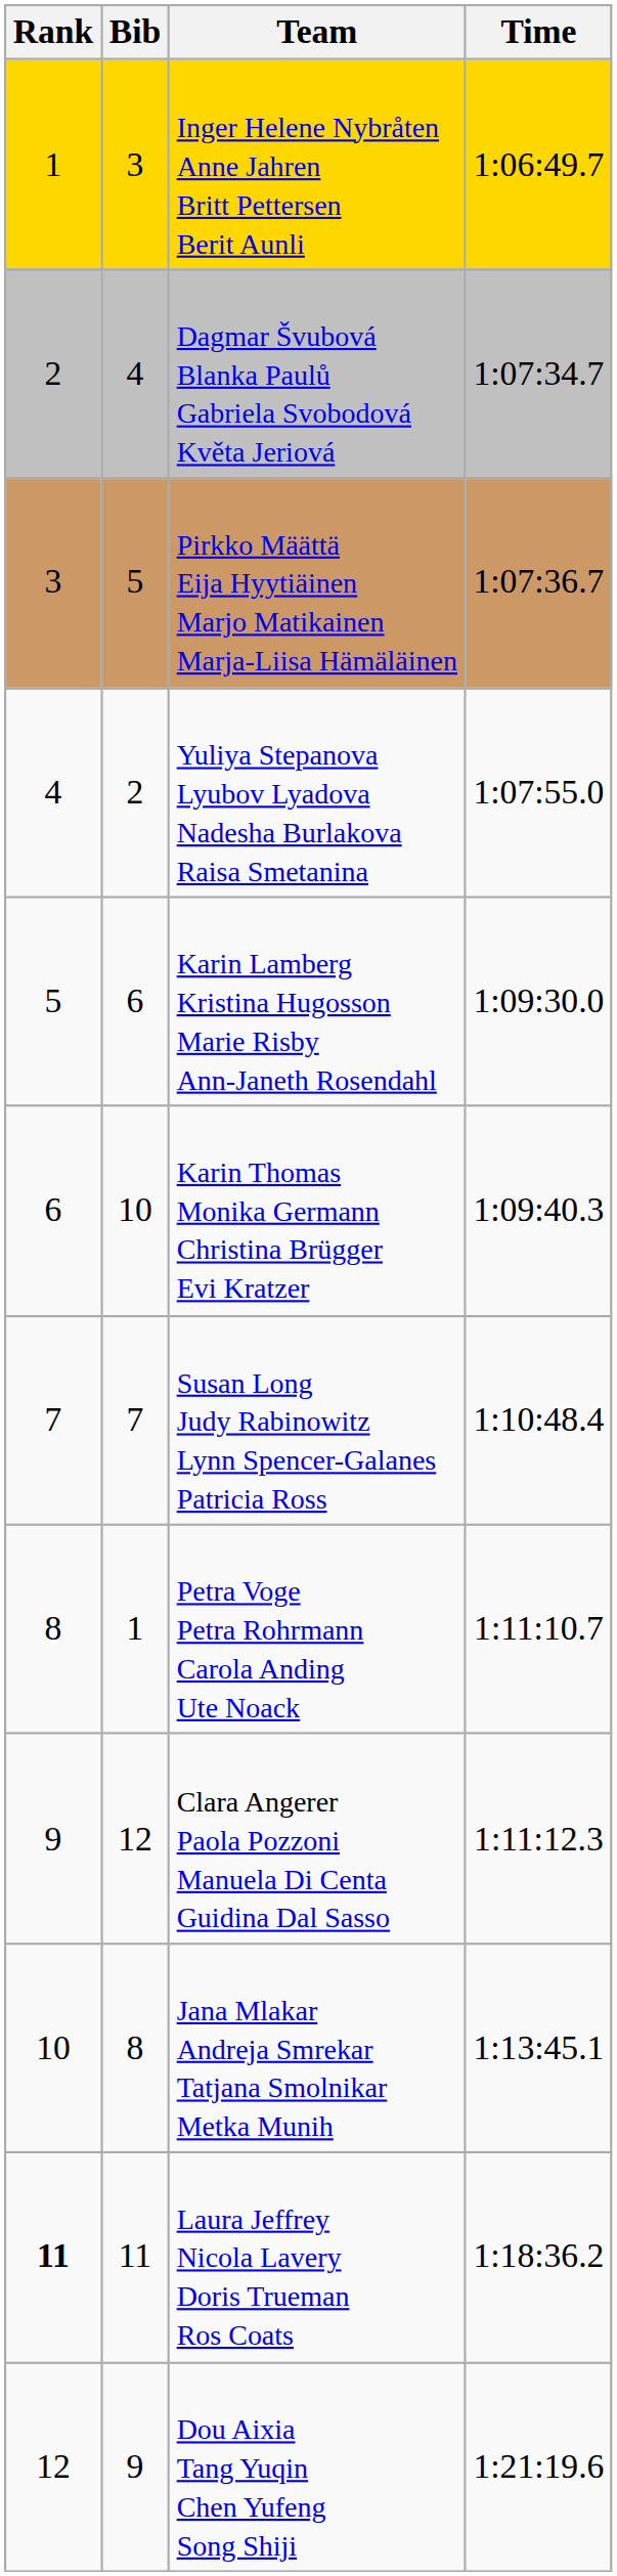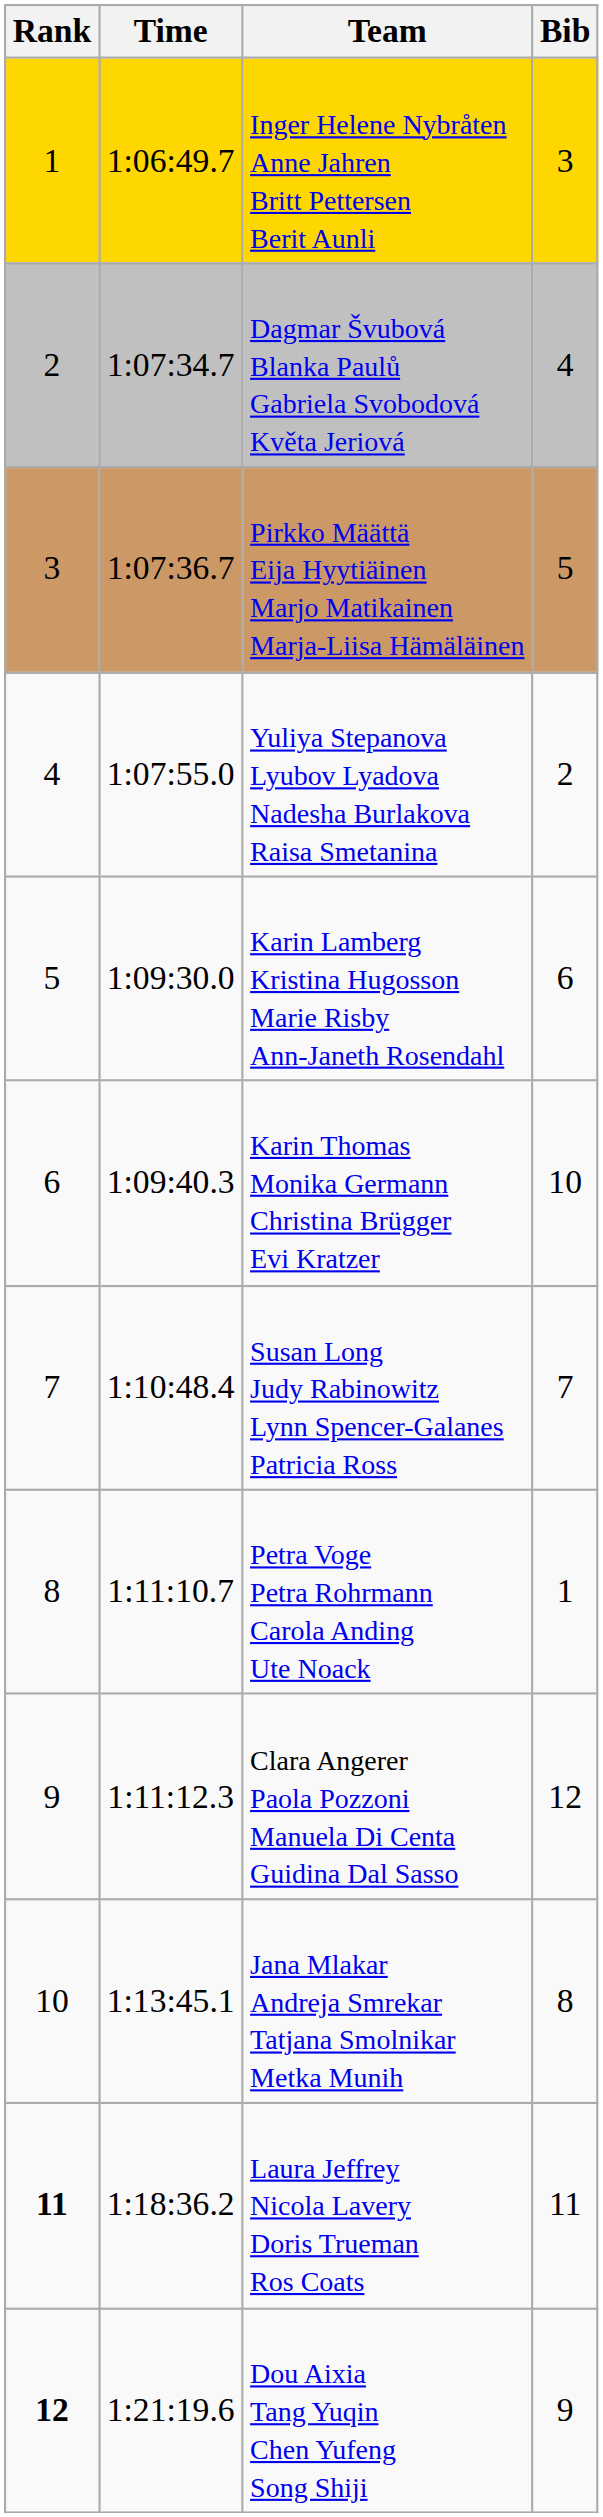 <table class="wikitable sortable" style="text-align:center">
 <tr>
 <th>Rank</th>
+<th>Time</th>
+<th>Team</th>
 <th>Bib</th>
-<th>Team</th>
-<th>Time</th>
 </tr>
 <tr bgcolor=gold>
 <td>1</td>
+<td>1:06:49.7</td>
+<td align="left"> <small><br><a href='#'>Inger Helene Nybråten</a><br><a href='#'>Anne Jahren</a><br><a href='#'>Britt Pettersen</a><br><a href='#'>Berit Aunli</a></small></td>
 <td>3</td>
-<td align="left"> <small><br><a href='#'>Inger Helene Nybråten</a><br><a href='#'>Anne Jahren</a><br><a href='#'>Britt Pettersen</a><br><a href='#'>Berit Aunli</a></small></td>
-<td>1:06:49.7</td>
 </tr>
 <tr bgcolor=silver>
 <td>2</td>
+<td>1:07:34.7</td>
+<td align="left"> <small><br><a href='#'>Dagmar Švubová</a><br> <a href='#'>Blanka Paulů</a><br><a href='#'>Gabriela Svobodová</a><br><a href='#'>Květa Jeriová</a> </small></td>
 <td>4</td>
-<td align="left"> <small><br><a href='#'>Dagmar Švubová</a><br> <a href='#'>Blanka Paulů</a><br><a href='#'>Gabriela Svobodová</a><br><a href='#'>Květa Jeriová</a> </small></td>
-<td>1:07:34.7</td>
 </tr>
 <tr bgcolor=#CC9966>
 <td>3</td>
+<td>1:07:36.7</td>
+<td align="left"> <small><br><a href='#'>Pirkko Määttä</a><br><a href='#'>Eija Hyytiäinen</a><br><a href='#'>Marjo Matikainen</a><br> <a href='#'>Marja-Liisa Hämäläinen</a></small></td>
 <td>5</td>
-<td align="left"> <small><br><a href='#'>Pirkko Määttä</a><br><a href='#'>Eija Hyytiäinen</a><br><a href='#'>Marjo Matikainen</a><br> <a href='#'>Marja-Liisa Hämäläinen</a></small></td>
-<td>1:07:36.7</td>
 </tr>
 <tr>
 <td>4</td>
+<td>1:07:55.0</td>
+<td align="left"> <small><br><a href='#'>Yuliya Stepanova</a><br><a href='#'>Lyubov Lyadova</a><br><a href='#'>Nadesha Burlakova</a><br> <a href='#'>Raisa Smetanina</a></small></td>
 <td>2</td>
-<td align="left"> <small><br><a href='#'>Yuliya Stepanova</a><br><a href='#'>Lyubov Lyadova</a><br><a href='#'>Nadesha Burlakova</a><br> <a href='#'>Raisa Smetanina</a></small></td>
-<td>1:07:55.0</td>
 </tr>
 <tr>
 <td>5</td>
+<td>1:09:30.0</td>
+<td align="left"> <small><br><a href='#'>Karin Lamberg</a><br><a href='#'>Kristina Hugosson</a><br><a href='#'>Marie Risby</a><br> <a href='#'>Ann-Janeth Rosendahl</a></small></td>
 <td>6</td>
-<td align="left"> <small><br><a href='#'>Karin Lamberg</a><br><a href='#'>Kristina Hugosson</a><br><a href='#'>Marie Risby</a><br> <a href='#'>Ann-Janeth Rosendahl</a></small></td>
-<td>1:09:30.0</td>
 </tr>
 <tr>
 <td>6</td>
+<td>1:09:40.3</td>
+<td align="left"> <small><br><a href='#'>Karin Thomas</a><br><a href='#'>Monika Germann</a><br><a href='#'>Christina Brügger</a><br> <a href='#'>Evi Kratzer</a></small></td>
 <td>10</td>
-<td align="left"> <small><br><a href='#'>Karin Thomas</a><br><a href='#'>Monika Germann</a><br><a href='#'>Christina Brügger</a><br> <a href='#'>Evi Kratzer</a></small></td>
-<td>1:09:40.3</td>
 </tr>
 <tr>
 <td>7</td>
+<td>1:10:48.4</td>
+<td align="left"> <small><br><a href='#'>Susan Long</a><br><a href='#'>Judy Rabinowitz</a><br><a href='#'>Lynn Spencer-Galanes</a><br> <a href='#'>Patricia Ross</a></small></td>
 <td>7</td>
-<td align="left"> <small><br><a href='#'>Susan Long</a><br><a href='#'>Judy Rabinowitz</a><br><a href='#'>Lynn Spencer-Galanes</a><br> <a href='#'>Patricia Ross</a></small></td>
-<td>1:10:48.4</td>
 </tr>
 <tr>
 <td>8</td>
+<td>1:11:10.7</td>
+<td align="left"> <small><br><a href='#'>Petra Voge</a><br><a href='#'>Petra Rohrmann</a><br><a href='#'>Carola Anding</a><br> <a href='#'>Ute Noack</a></small></td>
 <td>1</td>
-<td align="left"> <small><br><a href='#'>Petra Voge</a><br><a href='#'>Petra Rohrmann</a><br><a href='#'>Carola Anding</a><br> <a href='#'>Ute Noack</a></small></td>
-<td>1:11:10.7</td>
 </tr>
 <tr>
 <td>9</td>
+<td>1:11:12.3</td>
+<td align="left"> <small><br>Clara Angerer<br><a href='#'>Paola Pozzoni</a><br><a href='#'>Manuela Di Centa</a><br> <a href='#'>Guidina Dal Sasso</a></small></td>
 <td>12</td>
-<td align="left"> <small><br>Clara Angerer<br><a href='#'>Paola Pozzoni</a><br><a href='#'>Manuela Di Centa</a><br> <a href='#'>Guidina Dal Sasso</a></small></td>
-<td>1:11:12.3</td>
 </tr>
 <tr>
 <td>10</td>
+<td>1:13:45.1</td>
+<td align="left"> <small><br><a href='#'>Jana Mlakar</a><br><a href='#'>Andreja Smrekar</a><br><a href='#'>Tatjana Smolnikar</a><br> <a href='#'>Metka Munih</a></small></td>
 <td>8</td>
-<td align="left"> <small><br><a href='#'>Jana Mlakar</a><br><a href='#'>Andreja Smrekar</a><br><a href='#'>Tatjana Smolnikar</a><br> <a href='#'>Metka Munih</a></small></td>
-<td>1:13:45.1</td>
 </tr>
 <tr>
 <td><strong>11</strong></td>
+<td>1:18:36.2</td>
+<td align="left"> <small><br><a href='#'>Laura Jeffrey</a><br><a href='#'>Nicola Lavery</a><br><a href='#'>Doris Trueman</a><br> <a href='#'>Ros Coats</a></small></td>
 <td>11</td>
-<td align="left"> <small><br><a href='#'>Laura Jeffrey</a><br><a href='#'>Nicola Lavery</a><br><a href='#'>Doris Trueman</a><br> <a href='#'>Ros Coats</a></small></td>
-<td>1:18:36.2</td>
 </tr>
 <tr>
-<td>12</td>
+<td><strong>12</strong></td>
+<td>1:21:19.6</td>
+<td align="left"> <small><br><a href='#'>Dou Aixia</a><br><a href='#'>Tang Yuqin</a><br><a href='#'>Chen Yufeng</a><br> <a href='#'>Song Shiji</a></small></td>
 <td>9</td>
-<td align="left"> <small><br><a href='#'>Dou Aixia</a><br><a href='#'>Tang Yuqin</a><br><a href='#'>Chen Yufeng</a><br> <a href='#'>Song Shiji</a></small></td>
-<td>1:21:19.6</td>
 </tr>
 </table>
